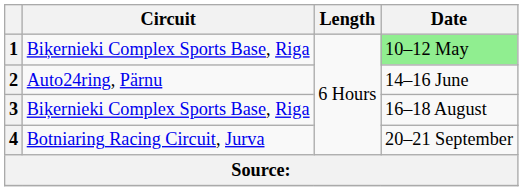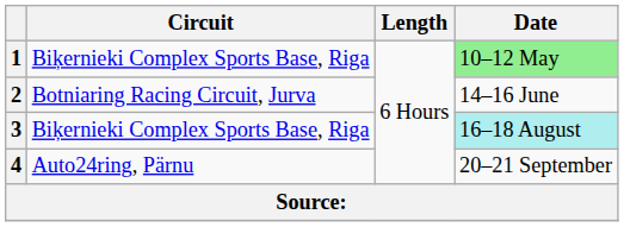 <table class="wikitable" style="font-size: 85%">
 <tr>
 <th></th>
 <th>Circuit</th>
 <th>Length</th>
 <th>Date</th>
 </tr>
 <tr>
 <th>1</th>
 <td> <a href='#'>Biķernieki Complex Sports Base</a>, <a href='#'>Riga</a></td>
 <td rowspan="4">6 Hours</td>
 <td style="background: lightgreen;">10–12 May</td>
 </tr>
 <tr>
 <th>2</th>
-<td> <a href='#'>Auto24ring</a>, <a href='#'>Pärnu</a></td>
+<td> <a href='#'>Botniaring Racing Circuit</a>, <a href='#'>Jurva</a></td>
 <td>14–16 June</td>
 </tr>
 <tr>
 <th>3</th>
 <td> <a href='#'>Biķernieki Complex Sports Base</a>, <a href='#'>Riga</a></td>
-<td>16–18 August</td>
+<td style="background: paleturquoise;">16–18 August</td>
 </tr>
 <tr>
 <th>4</th>
-<td> <a href='#'>Botniaring Racing Circuit</a>, <a href='#'>Jurva</a></td>
+<td> <a href='#'>Auto24ring</a>, <a href='#'>Pärnu</a></td>
 <td>20–21 September</td>
 </tr>
 <tr>
 <th colspan=5>Source:</th>
 </tr>
 <tr>
 </tr>
 </table>
